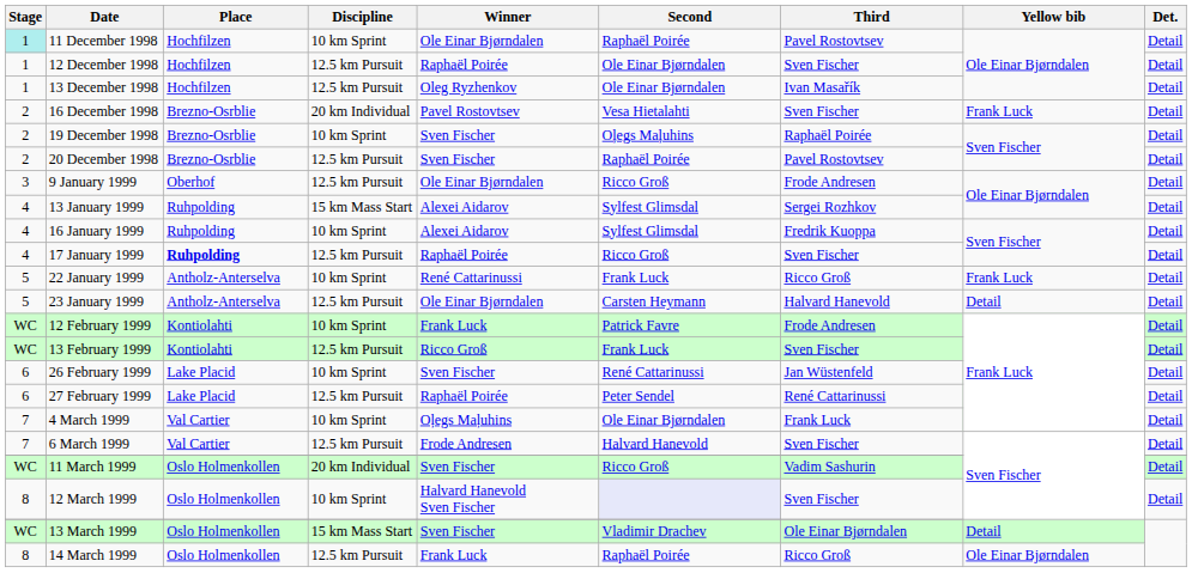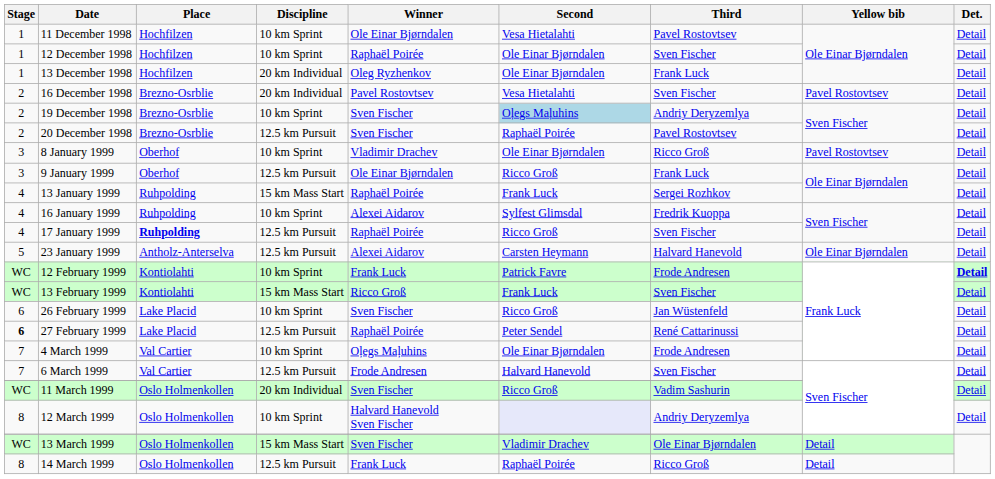 <table class="wikitable" style="font-size:95%;">
 <tr>
 <th width="10">Stage</th>
 <th width="120">Date</th>
 <th width="148">Place</th>
 <th width="110">Discipline</th>
 <th width="190">Winner</th>
 <th width="190">Second</th>
 <th width="190">Third</th>
 <th width="190">Yellow bib <br> </th>
 <th width="8">Det.</th>
 </tr>
 <tr>
-<td align=center style="background: paleturquoise;">1</td>
+<td align=center>1</td>
 <td>11 December 1998</td>
 <td> <a href='#'>Hochfilzen</a></td>
 <td>10 km Sprint</td>
 <td> <a href='#'>Ole Einar Bjørndalen</a></td>
-<td> <a href='#'>Raphaël Poirée</a></td>
+<td> <a href='#'>Vesa Hietalahti</a></td>
 <td> <a href='#'>Pavel Rostovtsev</a></td>
 <td rowspan="3"> <a href='#'>Ole Einar Bjørndalen</a></td>
 <td><a href='#'>Detail</a></td>
 </tr>
 <tr>
 <td align=center>1</td>
 <td>12 December 1998</td>
 <td> <a href='#'>Hochfilzen</a></td>
-<td>12.5 km Pursuit</td>
+<td>10 km Sprint</td>
 <td> <a href='#'>Raphaël Poirée</a></td>
 <td> <a href='#'>Ole Einar Bjørndalen</a></td>
 <td> <a href='#'>Sven Fischer</a></td>
 <td><a href='#'>Detail</a></td>
 </tr>
 <tr>
 <td align=center>1</td>
 <td>13 December 1998</td>
 <td> <a href='#'>Hochfilzen</a></td>
-<td>12.5 km Pursuit</td>
+<td>20 km Individual</td>
 <td> <a href='#'>Oleg Ryzhenkov</a></td>
 <td> <a href='#'>Ole Einar Bjørndalen</a></td>
-<td> <a href='#'>Ivan Masařík</a></td>
+<td> <a href='#'>Frank Luck</a></td>
 <td><a href='#'>Detail</a></td>
 </tr>
 <tr>
 <td align=center>2</td>
 <td>16 December 1998</td>
 <td> <a href='#'>Brezno-Osrblie</a></td>
 <td>20 km Individual</td>
 <td> <a href='#'>Pavel Rostovtsev</a></td>
 <td> <a href='#'>Vesa Hietalahti</a></td>
 <td> <a href='#'>Sven Fischer</a></td>
-<td> <a href='#'>Frank Luck</a></td>
+<td> <a href='#'>Pavel Rostovtsev</a></td>
 <td><a href='#'>Detail</a></td>
 </tr>
 <tr>
 <td align=center>2</td>
 <td>19 December 1998</td>
 <td> <a href='#'>Brezno-Osrblie</a></td>
 <td>10 km Sprint</td>
 <td> <a href='#'>Sven Fischer</a></td>
-<td> <a href='#'>Oļegs Maļuhins</a></td>
-<td> <a href='#'>Raphaël Poirée</a></td>
+<td style="background: lightblue;"> <a href='#'>Oļegs Maļuhins</a></td>
+<td> <a href='#'>Andriy Deryzemlya</a></td>
 <td rowspan="2"> <a href='#'>Sven Fischer</a></td>
 <td><a href='#'>Detail</a></td>
 </tr>
 <tr>
 <td align=center>2</td>
 <td>20 December 1998</td>
 <td> <a href='#'>Brezno-Osrblie</a></td>
 <td>12.5 km Pursuit</td>
 <td> <a href='#'>Sven Fischer</a></td>
 <td> <a href='#'>Raphaël Poirée</a></td>
 <td> <a href='#'>Pavel Rostovtsev</a></td>
 <td><a href='#'>Detail</a></td>
 </tr>
 <tr>
 <td align=center>3</td>
+<td>8 January 1999</td>
+<td> <a href='#'>Oberhof</a></td>
+<td>10 km Sprint</td>
+<td> <a href='#'>Vladimir Drachev</a></td>
+<td> <a href='#'>Ole Einar Bjørndalen</a></td>
+<td> <a href='#'>Ricco Groß</a></td>
+<td> <a href='#'>Pavel Rostovtsev</a></td>
+<td><a href='#'>Detail</a></td>
+</tr>
+<tr>
+<td align=center>3</td>
 <td>9 January 1999</td>
 <td> <a href='#'>Oberhof</a></td>
 <td>12.5 km Pursuit</td>
 <td> <a href='#'>Ole Einar Bjørndalen</a></td>
 <td> <a href='#'>Ricco Groß</a></td>
-<td> <a href='#'>Frode Andresen</a></td>
+<td> <a href='#'>Frank Luck</a></td>
 <td rowspan="2"> <a href='#'>Ole Einar Bjørndalen</a></td>
 <td><a href='#'>Detail</a></td>
 </tr>
 <tr>
 <td align=center>4</td>
 <td>13 January 1999</td>
 <td> <a href='#'>Ruhpolding</a></td>
 <td>15 km Mass Start</td>
-<td> <a href='#'>Alexei Aidarov</a></td>
-<td> <a href='#'>Sylfest Glimsdal</a></td>
+<td> <a href='#'>Raphaël Poirée</a></td>
+<td> <a href='#'>Frank Luck</a></td>
 <td> <a href='#'>Sergei Rozhkov</a></td>
 <td><a href='#'>Detail</a></td>
 </tr>
 <tr>
 <td align=center>4</td>
 <td>16 January 1999</td>
 <td> <a href='#'>Ruhpolding</a></td>
 <td>10 km Sprint</td>
 <td> <a href='#'>Alexei Aidarov</a></td>
 <td> <a href='#'>Sylfest Glimsdal</a></td>
 <td> <a href='#'>Fredrik Kuoppa</a></td>
 <td rowspan="2"> <a href='#'>Sven Fischer</a></td>
 <td><a href='#'>Detail</a></td>
 </tr>
 <tr>
 <td align=center>4</td>
 <td>17 January 1999</td>
 <td><strong> <a href='#'>Ruhpolding</a></strong></td>
 <td>12.5 km Pursuit</td>
 <td> <a href='#'>Raphaël Poirée</a></td>
 <td> <a href='#'>Ricco Groß</a></td>
 <td> <a href='#'>Sven Fischer</a></td>
 <td><a href='#'>Detail</a></td>
 </tr>
 <tr>
 <td align=center>5</td>
-<td>22 January 1999</td>
-<td> <a href='#'>Antholz-Anterselva</a></td>
-<td>10 km Sprint</td>
-<td> <a href='#'>René Cattarinussi</a></td>
-<td> <a href='#'>Frank Luck</a></td>
-<td> <a href='#'>Ricco Groß</a></td>
-<td> <a href='#'>Frank Luck</a></td>
-<td><a href='#'>Detail</a></td>
-</tr>
-<tr>
-<td align=center>5</td>
 <td>23 January 1999</td>
 <td> <a href='#'>Antholz-Anterselva</a></td>
 <td>12.5 km Pursuit</td>
-<td> <a href='#'>Ole Einar Bjørndalen</a></td>
+<td> <a href='#'>Alexei Aidarov</a></td>
 <td> <a href='#'>Carsten Heymann</a></td>
 <td> <a href='#'>Halvard Hanevold</a></td>
-<td><a href='#'>Detail</a></td>
+<td> <a href='#'>Ole Einar Bjørndalen</a></td>
 <td><a href='#'>Detail</a></td>
 </tr>
 <tr style="background:#CCFFCC">
 <td align=center>WC</td>
 <td>12 February 1999</td>
 <td> <a href='#'>Kontiolahti</a></td>
 <td>10 km Sprint</td>
 <td> <a href='#'>Frank Luck</a></td>
 <td> <a href='#'>Patrick Favre</a></td>
 <td> <a href='#'>Frode Andresen</a></td>
 <td rowspan="5" style="background:white"> <a href='#'>Frank Luck</a></td>
-<td><a href='#'>Detail</a></td>
+<td><strong><a href='#'>Detail</a></strong></td>
 </tr>
 <tr style="background:#CCFFCC">
 <td align=center>WC</td>
 <td>13 February 1999</td>
 <td> <a href='#'>Kontiolahti</a></td>
-<td>12.5 km Pursuit</td>
+<td>15 km Mass Start</td>
 <td> <a href='#'>Ricco Groß</a></td>
 <td> <a href='#'>Frank Luck</a></td>
 <td> <a href='#'>Sven Fischer</a></td>
 <td><a href='#'>Detail</a></td>
 </tr>
 <tr>
 <td align=center>6</td>
 <td>26 February 1999</td>
 <td> <a href='#'>Lake Placid</a></td>
 <td>10 km Sprint</td>
 <td> <a href='#'>Sven Fischer</a></td>
-<td> <a href='#'>René Cattarinussi</a></td>
+<td> <a href='#'>Ricco Groß</a></td>
 <td> <a href='#'>Jan Wüstenfeld</a></td>
 <td><a href='#'>Detail</a></td>
 </tr>
 <tr>
-<td align=center>6</td>
+<td align=center><strong>6</strong></td>
 <td>27 February 1999</td>
 <td> <a href='#'>Lake Placid</a></td>
 <td>12.5 km Pursuit</td>
 <td> <a href='#'>Raphaël Poirée</a></td>
 <td> <a href='#'>Peter Sendel</a></td>
 <td> <a href='#'>René Cattarinussi</a></td>
 <td><a href='#'>Detail</a></td>
 </tr>
 <tr>
 <td align=center>7</td>
 <td>4 March 1999</td>
 <td> <a href='#'>Val Cartier</a></td>
 <td>10 km Sprint</td>
 <td> <a href='#'>Oļegs Maļuhins</a></td>
 <td> <a href='#'>Ole Einar Bjørndalen</a></td>
-<td> <a href='#'>Frank Luck</a></td>
+<td> <a href='#'>Frode Andresen</a></td>
 <td><a href='#'>Detail</a></td>
 </tr>
 <tr>
 <td align=center>7</td>
 <td>6 March 1999</td>
 <td> <a href='#'>Val Cartier</a></td>
 <td>12.5 km Pursuit</td>
 <td> <a href='#'>Frode Andresen</a></td>
 <td> <a href='#'>Halvard Hanevold</a></td>
 <td> <a href='#'>Sven Fischer</a></td>
 <td rowspan="5" style="background:white"> <a href='#'>Sven Fischer</a></td>
 <td><a href='#'>Detail</a></td>
 </tr>
 <tr>
 </tr>
 <tr style="background:#CCFFCC">
 <td align=center>WC</td>
 <td>11 March 1999</td>
 <td> <a href='#'>Oslo Holmenkollen</a></td>
 <td>20 km Individual</td>
 <td> <a href='#'>Sven Fischer</a></td>
 <td> <a href='#'>Ricco Groß</a></td>
 <td> <a href='#'>Vadim Sashurin</a></td>
 <td><a href='#'>Detail</a></td>
 </tr>
 <tr>
 <td align=center>8</td>
 <td>12 March 1999</td>
 <td> <a href='#'>Oslo Holmenkollen</a></td>
 <td>10 km Sprint</td>
 <td> <a href='#'>Halvard Hanevold</a> <br>  <a href='#'>Sven Fischer</a><br></td>
 <td bgcolor="E6E8FA"></td>
-<td> <a href='#'>Sven Fischer</a></td>
+<td> <a href='#'>Andriy Deryzemlya</a></td>
 <td><a href='#'>Detail</a></td>
 </tr>
 <tr>
 </tr>
 <tr style="background:#CCFFCC">
 <td align=center>WC</td>
 <td>13 March 1999</td>
 <td> <a href='#'>Oslo Holmenkollen</a></td>
 <td>15 km Mass Start</td>
 <td> <a href='#'>Sven Fischer</a></td>
 <td> <a href='#'>Vladimir Drachev</a></td>
 <td> <a href='#'>Ole Einar Bjørndalen</a></td>
 <td><a href='#'>Detail</a></td>
 </tr>
 <tr>
 <td align=center>8</td>
 <td>14 March 1999</td>
 <td> <a href='#'>Oslo Holmenkollen</a></td>
 <td>12.5 km Pursuit</td>
 <td> <a href='#'>Frank Luck</a></td>
 <td> <a href='#'>Raphaël Poirée</a></td>
 <td> <a href='#'>Ricco Groß</a></td>
-<td> <a href='#'>Ole Einar Bjørndalen</a></td>
+<td><a href='#'>Detail</a></td>
 </tr>
 </table>
